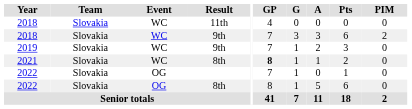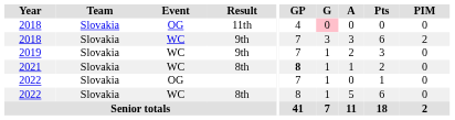 <table border="0" cellpadding="1" cellspacing="0" ID="Table3" style="text-align:center; width:40em">
 <tr bgcolor="#e0e0e0">
 <th>Year</th>
 <th>Team</th>
 <th>Event</th>
 <th>Result</th>
 <th rowspan="99" bgcolor="#ffffff"></th>
 <th>GP</th>
 <th>G</th>
 <th>A</th>
 <th>Pts</th>
 <th>PIM</th>
 </tr>
 <tr>
 <td><a href='#'>2018</a></td>
 <td><a href='#'>Slovakia</a></td>
-<td>WC</td>
+<td><a href='#'>OG</a></td>
 <td>11th</td>
 <td>4</td>
-<td>0</td>
+<td style="background: pink;">0</td>
 <td>0</td>
 <td>0</td>
 <td>0</td>
 </tr>
 <tr bgcolor="#f0f0f0">
 <td><a href='#'>2018</a></td>
 <td>Slovakia</td>
 <td><a href='#'>WC</a></td>
 <td>9th</td>
 <td>7</td>
 <td>3</td>
 <td>3</td>
 <td>6</td>
 <td>2</td>
 </tr>
 <tr>
 <td><a href='#'>2019</a></td>
 <td>Slovakia</td>
 <td>WC</td>
 <td>9th</td>
 <td>7</td>
 <td>1</td>
 <td>2</td>
 <td>3</td>
 <td>0</td>
 </tr>
 <tr bgcolor="#f0f0f0">
 <td><a href='#'>2021</a></td>
 <td>Slovakia</td>
 <td>WC</td>
 <td>8th</td>
 <td><strong>8</strong></td>
 <td>1</td>
 <td>1</td>
 <td>2</td>
 <td>0</td>
 </tr>
 <tr>
 <td><a href='#'>2022</a></td>
 <td>Slovakia</td>
 <td>OG</td>
 <td></td>
 <td>7</td>
 <td>1</td>
 <td>0</td>
 <td>1</td>
 <td>0</td>
 </tr>
 <tr bgcolor="#f0f0f0">
 <td><a href='#'>2022</a></td>
 <td>Slovakia</td>
-<td><a href='#'>OG</a></td>
+<td>WC</td>
 <td>8th</td>
 <td>8</td>
 <td>1</td>
 <td>5</td>
 <td>6</td>
 <td>0</td>
 </tr>
 <tr bgcolor="#e0e0e0">
 <th colspan="4">Senior totals</th>
 <th>41</th>
 <th>7</th>
 <th>11</th>
 <th>18</th>
 <th>2</th>
 </tr>
 </table>
